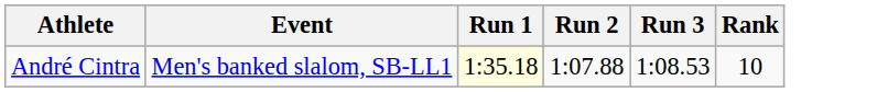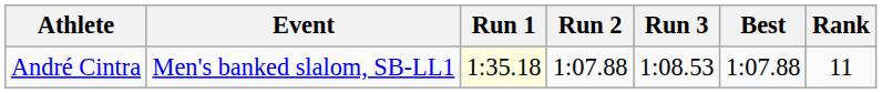 <table class="wikitable" style="font-size:90%">
 <tr>
 <th>Athlete</th>
 <th>Event</th>
 <th>Run 1</th>
 <th>Run 2</th>
 <th>Run 3</th>
+<th>Best</th>
 <th>Rank</th>
 </tr>
 <tr align=center>
 <td align=left><a href='#'>André Cintra</a></td>
 <td align=left><a href='#'>Men's banked slalom, SB-LL1</a></td>
 <td style="background: lightyellow;">1:35.18</td>
 <td>1:07.88</td>
 <td>1:08.53</td>
-<td>10</td>
+<td>1:07.88</td>
+<td>11</td>
 </tr>
 </table>
